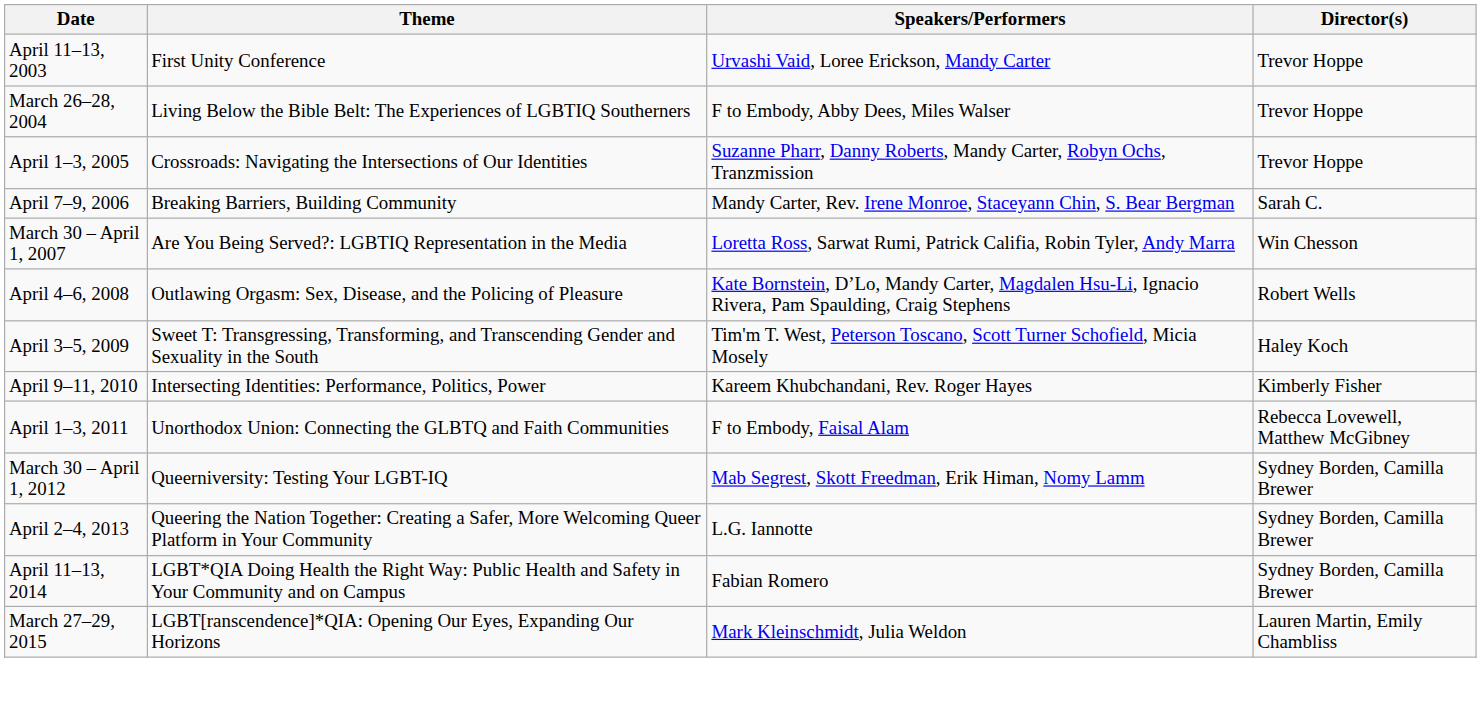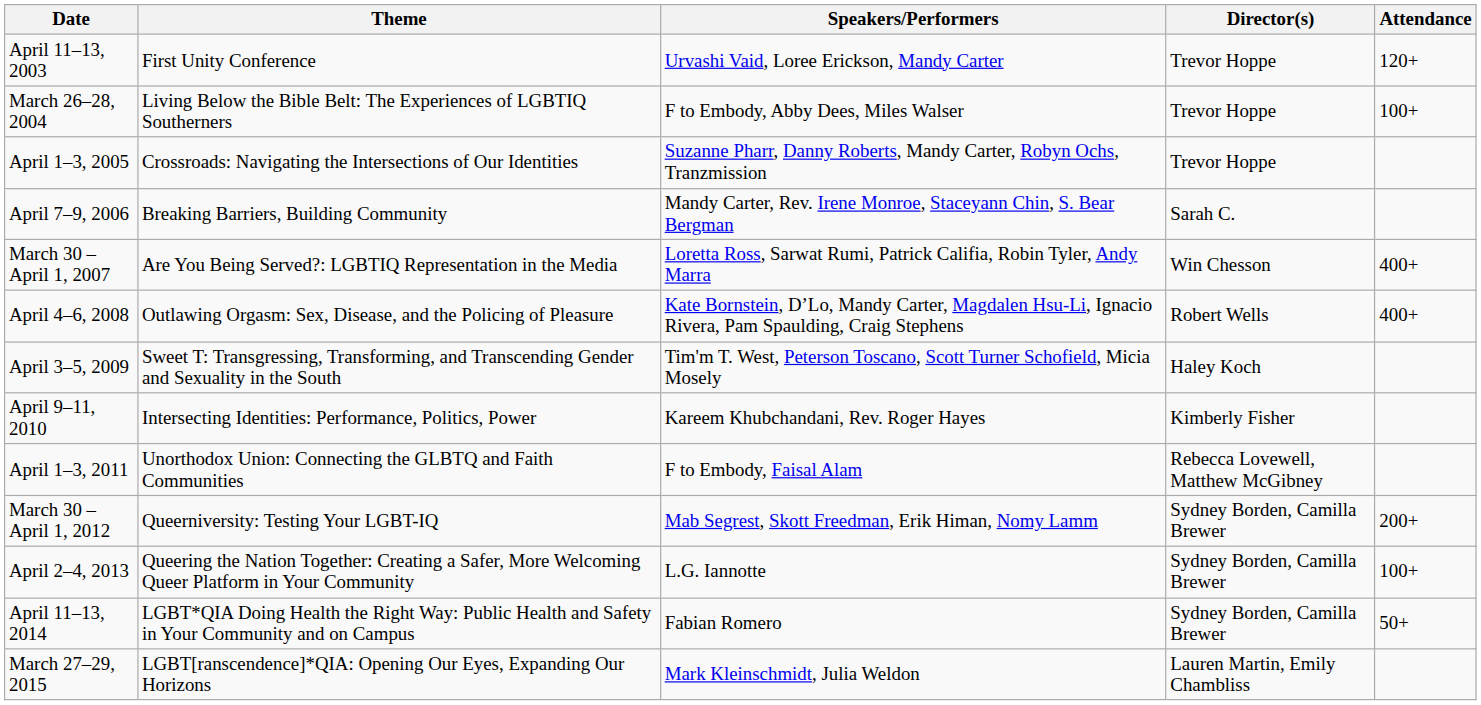 <table class="wikitable">
 <tr>
 <th>Date</th>
 <th>Theme</th>
 <th>Speakers/Performers</th>
 <th>Director(s)</th>
+<th>Attendance</th>
 </tr>
 <tr>
 <td>April 11–13, 2003</td>
 <td>First Unity Conference</td>
 <td><a href='#'>Urvashi Vaid</a>, Loree Erickson, <a href='#'>Mandy Carter</a></td>
 <td>Trevor Hoppe</td>
+<td>120+</td>
 </tr>
 <tr>
 <td>March 26–28, 2004</td>
 <td>Living Below the Bible Belt: The Experiences of LGBTIQ Southerners</td>
 <td>F to Embody, Abby Dees, Miles Walser</td>
 <td>Trevor Hoppe</td>
+<td>100+</td>
 </tr>
 <tr>
 <td>April 1–3, 2005</td>
 <td>Crossroads: Navigating the Intersections of Our Identities</td>
 <td><a href='#'>Suzanne Pharr</a>, <a href='#'>Danny Roberts</a>, Mandy Carter, <a href='#'>Robyn Ochs</a>, Tranzmission</td>
 <td>Trevor Hoppe</td>
+<td></td>
 </tr>
 <tr>
 <td>April 7–9, 2006</td>
 <td>Breaking Barriers, Building Community</td>
 <td>Mandy Carter, Rev. <a href='#'>Irene Monroe</a>, <a href='#'>Staceyann Chin</a>, <a href='#'>S. Bear Bergman</a></td>
 <td>Sarah C.</td>
+<td></td>
 </tr>
 <tr>
 <td>March 30 – April 1, 2007</td>
 <td>Are You Being Served?: LGBTIQ Representation in the Media</td>
 <td><a href='#'>Loretta Ross</a>, Sarwat Rumi, Patrick Califia, Robin Tyler, <a href='#'>Andy Marra</a></td>
 <td>Win Chesson</td>
+<td>400+</td>
 </tr>
 <tr>
 <td>April 4–6, 2008</td>
 <td>Outlawing Orgasm: Sex, Disease, and the Policing of Pleasure</td>
 <td><a href='#'>Kate Bornstein</a>, D’Lo, Mandy Carter, <a href='#'>Magdalen Hsu-Li</a>, Ignacio Rivera, Pam Spaulding, Craig Stephens</td>
 <td>Robert Wells</td>
+<td>400+</td>
 </tr>
 <tr>
 <td>April 3–5, 2009</td>
 <td>Sweet T: Transgressing, Transforming, and Transcending Gender and Sexuality in the South</td>
 <td>Tim'm T. West, <a href='#'>Peterson Toscano</a>, <a href='#'>Scott Turner Schofield</a>, Micia Mosely</td>
 <td>Haley Koch</td>
+<td></td>
 </tr>
 <tr>
 <td>April 9–11, 2010</td>
 <td>Intersecting Identities: Performance, Politics, Power</td>
 <td>Kareem Khubchandani, Rev. Roger Hayes</td>
 <td>Kimberly Fisher</td>
+<td></td>
 </tr>
 <tr>
 <td>April 1–3, 2011</td>
 <td>Unorthodox Union: Connecting the GLBTQ and Faith Communities</td>
 <td>F to Embody, <a href='#'>Faisal Alam</a></td>
 <td>Rebecca Lovewell, Matthew McGibney</td>
+<td></td>
 </tr>
 <tr>
 <td>March 30 – April 1, 2012</td>
 <td>Queerniversity: Testing Your LGBT-IQ</td>
 <td><a href='#'>Mab Segrest</a>, <a href='#'>Skott Freedman</a>, Erik Himan, <a href='#'>Nomy Lamm</a></td>
 <td>Sydney Borden, Camilla Brewer</td>
+<td>200+</td>
 </tr>
 <tr>
 <td>April 2–4, 2013</td>
 <td>Queering the Nation Together: Creating a Safer, More Welcoming Queer Platform in Your Community</td>
 <td>L.G. Iannotte</td>
 <td>Sydney Borden, Camilla Brewer</td>
+<td>100+</td>
 </tr>
 <tr>
 <td>April 11–13, 2014</td>
 <td>LGBT*QIA Doing Health the Right Way: Public Health and Safety in Your Community and on Campus</td>
 <td>Fabian Romero</td>
 <td>Sydney Borden, Camilla Brewer</td>
+<td>50+</td>
 </tr>
 <tr>
 <td>March 27–29, 2015</td>
 <td>LGBT[ranscendence]*QIA: Opening Our Eyes, Expanding Our Horizons</td>
 <td><a href='#'>Mark Kleinschmidt</a>, Julia Weldon</td>
 <td>Lauren Martin, Emily Chambliss</td>
+<td></td>
 </tr>
 </table>
